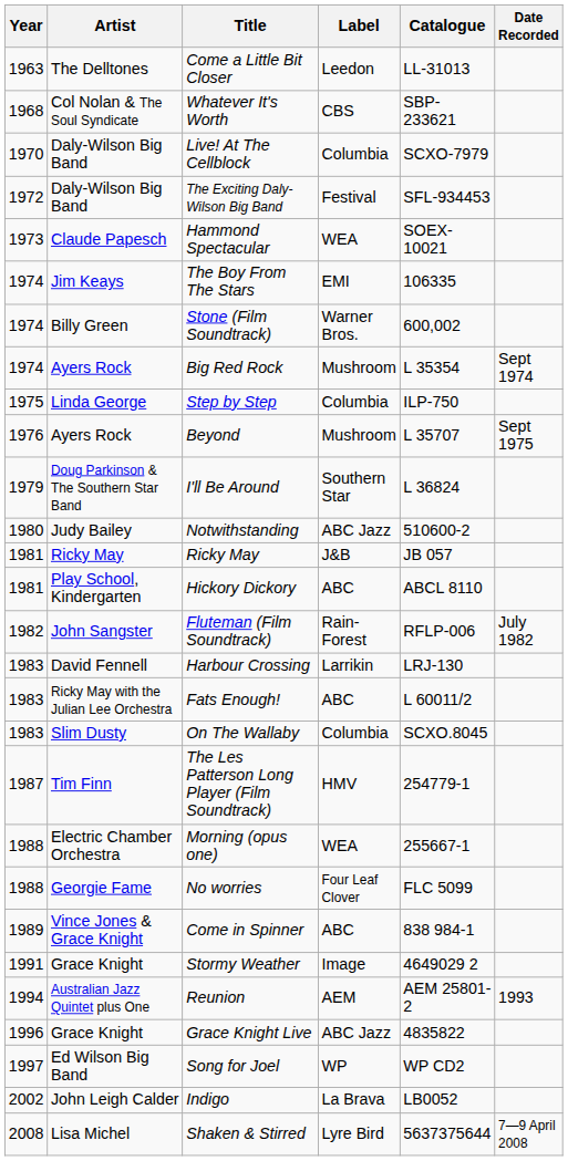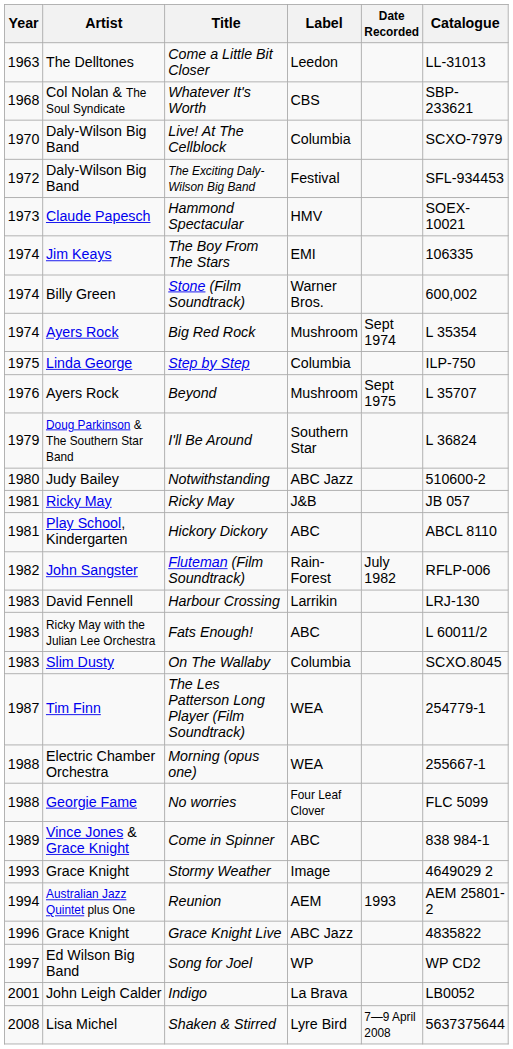 <table class="wikitable">
 <tr>
 <th style="width: 30px;">Year</th>
 <th style="width: 130px;">Artist</th>
 <th style="width: 130px;">Title</th>
 <th style="width: 55px;">Label</th>
+<th style="width: 55px;"><small>Date Recorded</small></th>
 <th style="width: 50px;">Catalogue</th>
-<th style="width: 55px;"><small>Date Recorded</small></th>
 </tr>
 <tr>
 <td>1963</td>
 <td>The Delltones</td>
 <td><em>Come a Little Bit Closer</em></td>
 <td>Leedon</td>
+<td></td>
 <td>LL-31013</td>
-<td></td>
 </tr>
 <tr>
 <td>1968</td>
 <td>Col Nolan & <small>The Soul Syndicate</small></td>
 <td><em>Whatever It's Worth</em></td>
 <td>CBS</td>
+<td></td>
 <td>SBP-233621</td>
-<td></td>
 </tr>
 <tr>
 <td>1970</td>
 <td>Daly-Wilson Big Band</td>
 <td><em>Live! At The Cellblock</em></td>
 <td>Columbia</td>
+<td></td>
 <td>SCXO-7979</td>
-<td></td>
 </tr>
 <tr>
 <td>1972</td>
 <td>Daly-Wilson Big Band</td>
 <td><em><small>The Exciting Daly-Wilson Big Band</small></em></td>
 <td>Festival</td>
+<td></td>
 <td>SFL-934453</td>
-<td></td>
 </tr>
 <tr>
 <td>1973</td>
 <td><a href='#'>Claude Papesch</a></td>
 <td><em>Hammond Spectacular</em></td>
-<td>WEA</td>
+<td>HMV</td>
+<td></td>
 <td>SOEX-10021</td>
-<td></td>
 </tr>
 <tr>
 <td>1974</td>
 <td><a href='#'>Jim Keays</a></td>
 <td><em>The Boy From The Stars</em></td>
 <td>EMI</td>
+<td></td>
 <td>106335</td>
-<td></td>
 </tr>
 <tr>
 <td>1974</td>
 <td>Billy Green</td>
 <td><em><a href='#'>Stone</a> (Film Soundtrack)</em></td>
 <td>Warner Bros.</td>
+<td></td>
 <td>600,002</td>
-<td></td>
 </tr>
 <tr>
 <td>1974</td>
 <td><a href='#'>Ayers Rock</a></td>
 <td><em>Big Red Rock</em></td>
 <td>Mushroom</td>
+<td>Sept 1974</td>
 <td>L 35354</td>
-<td>Sept 1974</td>
 </tr>
 <tr>
 <td>1975</td>
 <td><a href='#'>Linda George</a></td>
 <td><em><a href='#'>Step by Step</a></em></td>
 <td>Columbia</td>
+<td></td>
 <td>ILP-750</td>
-<td></td>
 </tr>
 <tr>
 <td>1976</td>
 <td>Ayers Rock</td>
 <td><em>Beyond</em></td>
 <td>Mushroom</td>
+<td>Sept 1975</td>
 <td>L 35707</td>
-<td>Sept 1975</td>
 </tr>
 <tr>
 <td>1979</td>
 <td><small><a href='#'>Doug Parkinson</a> & The Southern Star Band</small></td>
 <td><em>I'll Be Around</em></td>
 <td>Southern Star</td>
+<td></td>
 <td>L 36824</td>
-<td></td>
 </tr>
 <tr>
 <td>1980</td>
 <td>Judy Bailey</td>
 <td><em>Notwithstanding</em></td>
 <td>ABC Jazz</td>
+<td></td>
 <td>510600-2</td>
-<td></td>
 </tr>
 <tr>
 <td>1981</td>
 <td><a href='#'>Ricky May</a></td>
 <td><em>Ricky May</em></td>
 <td>J&B</td>
+<td></td>
 <td>JB 057</td>
-<td></td>
 </tr>
 <tr>
 <td>1981</td>
 <td><a href='#'>Play School</a>, Kindergarten</td>
 <td><em>Hickory Dickory</em></td>
 <td>ABC</td>
+<td></td>
 <td>ABCL 8110</td>
-<td></td>
 </tr>
 <tr>
 <td>1982</td>
 <td><a href='#'>John Sangster</a></td>
 <td><em><a href='#'>Fluteman</a> (Film Soundtrack)</em></td>
 <td>Rain-Forest</td>
+<td>July 1982</td>
 <td>RFLP-006</td>
-<td>July 1982</td>
 </tr>
 <tr>
 <td>1983</td>
 <td>David Fennell</td>
 <td><em>Harbour Crossing</em></td>
 <td>Larrikin</td>
+<td></td>
 <td>LRJ-130</td>
-<td></td>
 </tr>
 <tr>
 <td>1983</td>
 <td><small>Ricky May with the Julian Lee Orchestra</small></td>
 <td><em>Fats Enough!</em></td>
 <td>ABC</td>
+<td></td>
 <td>L 60011/2</td>
-<td></td>
 </tr>
 <tr>
 <td>1983</td>
 <td><a href='#'>Slim Dusty</a></td>
 <td><em>On The Wallaby</em></td>
 <td>Columbia</td>
+<td></td>
 <td>SCXO.8045</td>
-<td></td>
 </tr>
 <tr>
 <td>1987</td>
 <td><a href='#'>Tim Finn</a></td>
 <td><em>The Les Patterson Long Player (Film Soundtrack)</em></td>
-<td>HMV</td>
+<td>WEA</td>
+<td></td>
 <td>254779-1</td>
-<td></td>
 </tr>
 <tr>
 <td>1988</td>
 <td>Electric Chamber Orchestra</td>
 <td><em>Morning (opus one)</em></td>
 <td>WEA</td>
+<td></td>
 <td>255667-1</td>
-<td></td>
 </tr>
 <tr>
 <td>1988</td>
 <td><a href='#'>Georgie Fame</a></td>
 <td><em>No worries</em></td>
 <td><small>Four Leaf Clover</small></td>
+<td></td>
 <td>FLC 5099</td>
-<td></td>
 </tr>
 <tr>
 <td>1989</td>
 <td><a href='#'>Vince Jones</a> & <a href='#'>Grace Knight</a></td>
 <td><em>Come in Spinner</em></td>
 <td>ABC</td>
+<td></td>
 <td>838 984-1</td>
-<td></td>
 </tr>
 <tr>
-<td>1991</td>
+<td>1993</td>
 <td>Grace Knight</td>
 <td><em>Stormy Weather</em></td>
 <td>Image</td>
+<td></td>
 <td>4649029 2</td>
-<td></td>
 </tr>
 <tr>
 <td>1994</td>
 <td><small><a href='#'>Australian Jazz Quintet</a> plus One</small></td>
 <td><em>Reunion</em></td>
 <td>AEM</td>
+<td>1993</td>
 <td>AEM 25801-2</td>
-<td>1993</td>
 </tr>
 <tr>
 <td>1996</td>
 <td>Grace Knight</td>
 <td><em>Grace Knight Live</em></td>
 <td>ABC Jazz</td>
+<td></td>
 <td>4835822</td>
-<td></td>
 </tr>
 <tr>
 <td>1997</td>
 <td>Ed Wilson Big Band</td>
 <td><em>Song for Joel</em></td>
 <td>WP</td>
+<td></td>
 <td>WP CD2</td>
-<td></td>
 </tr>
 <tr>
-<td>2002</td>
+<td>2001</td>
 <td>John Leigh Calder</td>
 <td><em>Indigo</em></td>
 <td>La Brava</td>
+<td></td>
 <td>LB0052</td>
-<td></td>
 </tr>
 <tr>
 <td>2008</td>
 <td>Lisa Michel</td>
 <td><em>Shaken & Stirred</em></td>
 <td>Lyre Bird</td>
+<td><small>7—9 April 2008</small></td>
 <td>5637375644</td>
-<td><small>7—9 April 2008</small></td>
 </tr>
 </table>
